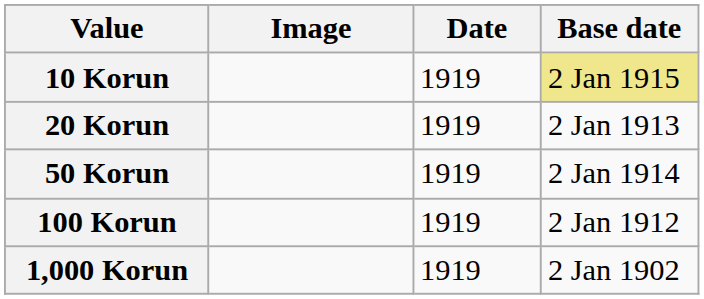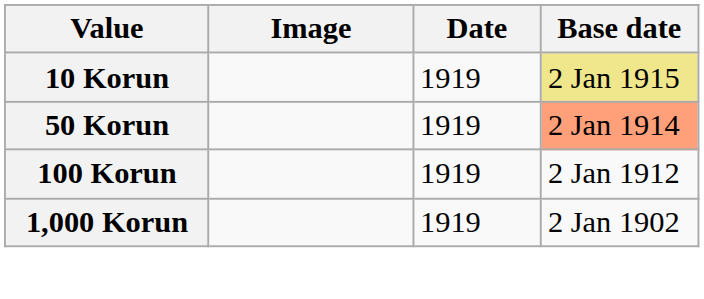 <table class="wikitable">
 <tr>
 <th scope="col" style="width:100px;">Value</th>
 <th scope="col" style="width:100px;">Image</th>
 <th scope="col" style="width:60px;">Date</th>
 <th scope="col" style="width:75px;">Base date</th>
 </tr>
 <tr>
 <th scope="row">10 Korun</th>
 <td></td>
 <td>1919</td>
 <td style="background: khaki;">2 Jan 1915</td>
 </tr>
 <tr>
-<th scope="row">20 Korun</th>
-<td></td>
-<td>1919</td>
-<td>2 Jan 1913</td>
-</tr>
-<tr>
 <th scope="row">50 Korun</th>
 <td></td>
 <td>1919</td>
-<td>2 Jan 1914</td>
+<td style="background: lightsalmon;">2 Jan 1914</td>
 </tr>
 <tr>
 <th scope="row">100 Korun</th>
 <td></td>
 <td>1919</td>
 <td>2 Jan 1912</td>
 </tr>
 <tr>
 <th scope="row">1,000 Korun</th>
 <td></td>
 <td>1919</td>
 <td>2 Jan 1902</td>
 </tr>
 </table>
